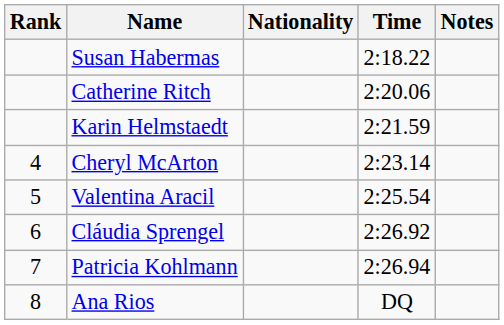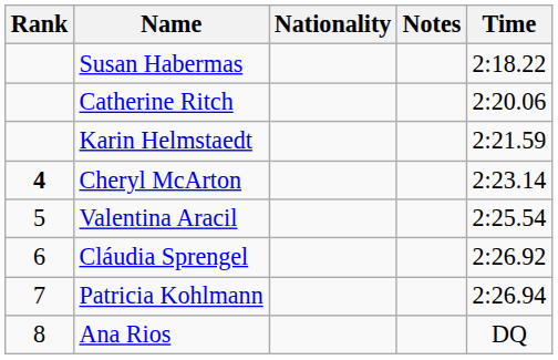 <table class="wikitable sortable" style="text-align:center">
 <tr>
 <th>Rank</th>
 <th>Name</th>
 <th>Nationality</th>
+<th>Notes</th>
 <th>Time</th>
-<th>Notes</th>
 </tr>
 <tr>
 <td></td>
 <td align=left><a href='#'>Susan Habermas</a></td>
 <td align=left></td>
+<td></td>
 <td>2:18.22</td>
-<td></td>
 </tr>
 <tr>
 <td></td>
 <td align=left><a href='#'>Catherine Ritch</a></td>
 <td align=left></td>
+<td></td>
 <td>2:20.06</td>
-<td></td>
 </tr>
 <tr>
 <td></td>
 <td align=left><a href='#'>Karin Helmstaedt</a></td>
 <td align=left></td>
+<td></td>
 <td>2:21.59</td>
-<td></td>
 </tr>
 <tr>
-<td>4</td>
+<td><strong>4</strong></td>
 <td align=left><a href='#'>Cheryl McArton</a></td>
 <td align=left></td>
+<td></td>
 <td>2:23.14</td>
-<td></td>
 </tr>
 <tr>
 <td>5</td>
 <td align=left><a href='#'>Valentina Aracil</a></td>
 <td align=left></td>
+<td></td>
 <td>2:25.54</td>
-<td></td>
 </tr>
 <tr>
 <td>6</td>
 <td align=left><a href='#'>Cláudia Sprengel</a></td>
 <td align=left></td>
+<td></td>
 <td>2:26.92</td>
-<td></td>
 </tr>
 <tr>
 <td>7</td>
 <td align=left><a href='#'>Patricia Kohlmann</a></td>
 <td align=left></td>
+<td></td>
 <td>2:26.94</td>
-<td></td>
 </tr>
 <tr>
 <td>8</td>
 <td align=left><a href='#'>Ana Rios</a></td>
 <td align=left></td>
+<td></td>
 <td>DQ</td>
-<td></td>
 </tr>
 </table>
